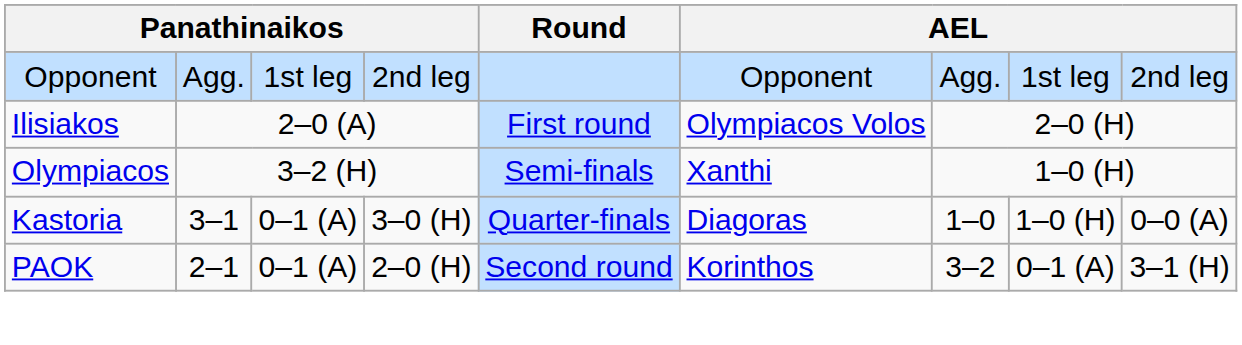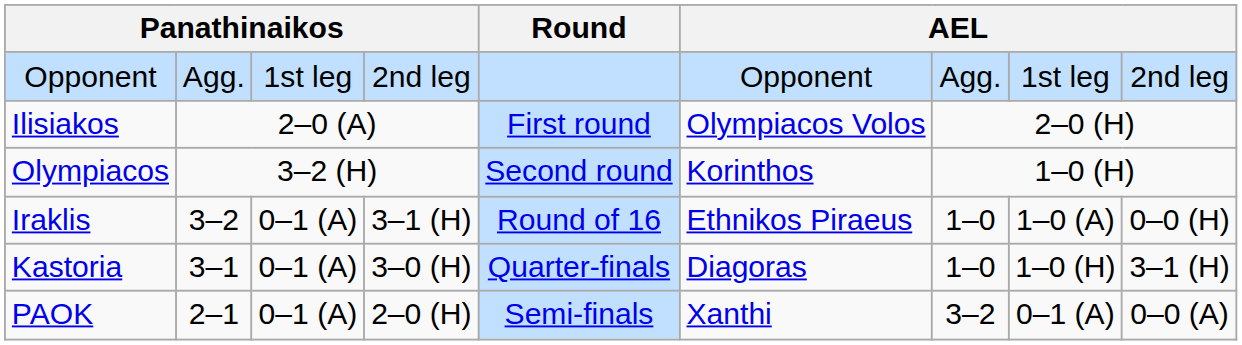 <table class="wikitable" style="text-align:center">
 <tr>
 <th colspan="4">Panathinaikos</th>
 <th>Round</th>
 <th colspan="4">AEL</th>
 </tr>
 <tr style="background:#C1E0FF">
 <td>Opponent</td>
 <td>Agg.</td>
 <td>1st leg</td>
 <td>2nd leg</td>
 <td></td>
 <td>Opponent</td>
 <td>Agg.</td>
 <td>1st leg</td>
 <td>2nd leg</td>
 </tr>
 <tr>
 <td style="text-align:left"><a href='#'>Ilisiakos</a></td>
 <td colspan="3">2–0 (A)</td>
 <td style="background:#C1E0FF"><a href='#'>First round</a></td>
 <td style="text-align:left"><a href='#'>Olympiacos Volos</a></td>
 <td colspan="3">2–0 (H)</td>
 </tr>
 <tr>
 <td style="text-align:left"><a href='#'>Olympiacos</a></td>
 <td colspan="3">3–2  (H)</td>
-<td style="background:#C1E0FF"><a href='#'>Semi-finals</a></td>
-<td style="text-align:left"><a href='#'>Xanthi</a></td>
+<td style="background:#C1E0FF"><a href='#'>Second round</a></td>
+<td style="text-align:left"><a href='#'>Korinthos</a></td>
 <td colspan="3">1–0 (H)</td>
+</tr>
+<tr>
+<td style="text-align:left"><a href='#'>Iraklis</a></td>
+<td>3–2</td>
+<td>0–1 (A)</td>
+<td>3–1  (H)</td>
+<td style="background:#C1E0FF"><a href='#'>Round of 16</a></td>
+<td style="text-align:left"><a href='#'>Ethnikos Piraeus</a></td>
+<td>1–0</td>
+<td>1–0 (A)</td>
+<td>0–0 (H)</td>
 </tr>
 <tr>
 <td style="text-align:left"><a href='#'>Kastoria</a></td>
 <td>3–1</td>
 <td>0–1 (A)</td>
 <td>3–0 (H)</td>
 <td style="background:#C1E0FF"><a href='#'>Quarter-finals</a></td>
 <td style="text-align:left"><a href='#'>Diagoras</a></td>
 <td>1–0</td>
 <td>1–0 (H)</td>
-<td>0–0 (A)</td>
+<td>3–1 (H)</td>
 </tr>
 <tr>
 <td style="text-align:left"><a href='#'>PAOK</a></td>
 <td>2–1</td>
 <td>0–1 (A)</td>
 <td>2–0 (H)</td>
-<td style="background:#C1E0FF"><a href='#'>Second round</a></td>
-<td style="text-align:left"><a href='#'>Korinthos</a></td>
+<td style="background:#C1E0FF"><a href='#'>Semi-finals</a></td>
+<td style="text-align:left"><a href='#'>Xanthi</a></td>
 <td>3–2</td>
 <td>0–1 (A)</td>
-<td>3–1 (H)</td>
+<td>0–0 (A)</td>
 </tr>
 </table>
